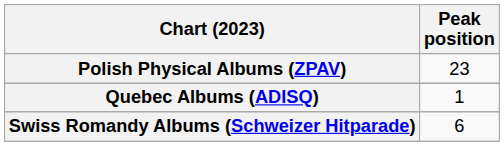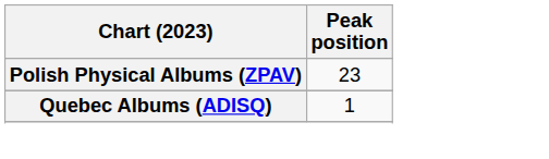 <table class="wikitable sortable plainrowheaders" style="text-align:center;">
 <tr>
 <th scope="col">Chart (2023)</th>
 <th scope="col">Peak<br>position</th>
 </tr>
 <tr>
 </tr>
 <tr>
 </tr>
 <tr>
 </tr>
 <tr>
 </tr>
 <tr>
 <th scope="row">Polish Physical Albums (<a href='#'>ZPAV</a>)</th>
 <td>23</td>
 </tr>
 <tr>
 </tr>
 <tr>
 <th scope="row">Quebec Albums (<a href='#'>ADISQ</a>)</th>
 <td>1</td>
 </tr>
 <tr>
 </tr>
 <tr>
 </tr>
 <tr>
-<th scope="row">Swiss Romandy Albums (<a href='#'>Schweizer Hitparade</a>)</th>
-<td>6</td>
-</tr>
-<tr>
 </tr>
 <tr>
 </tr>
 <tr>
 </tr>
 <tr>
 </tr>
 <tr>
 </tr>
 </table>
